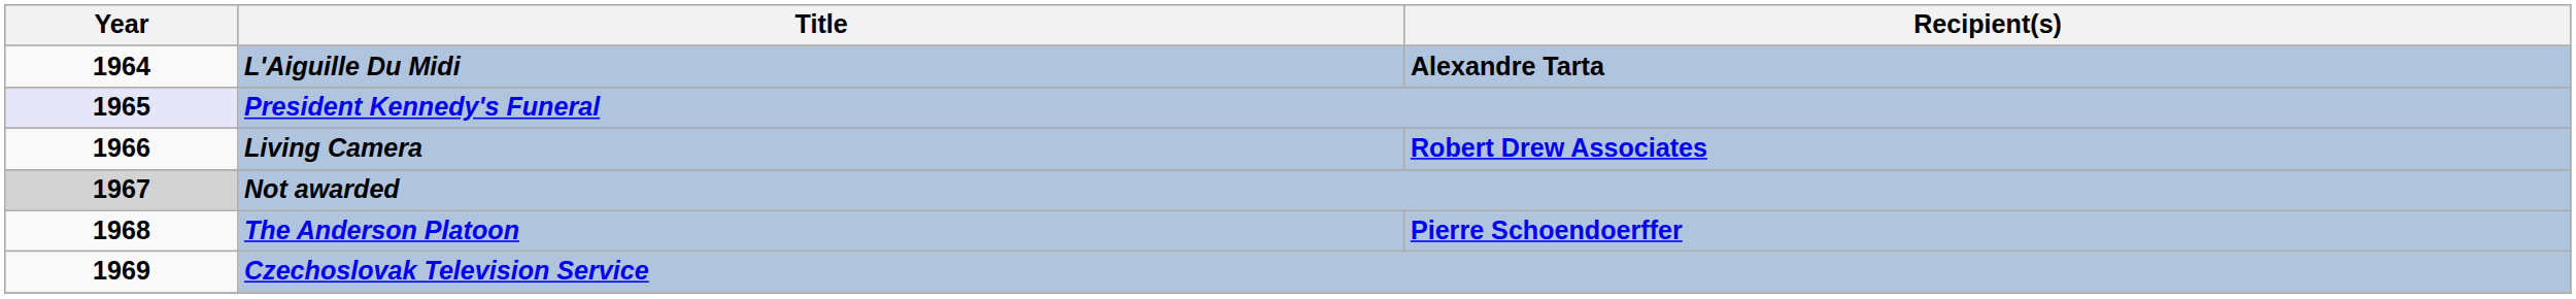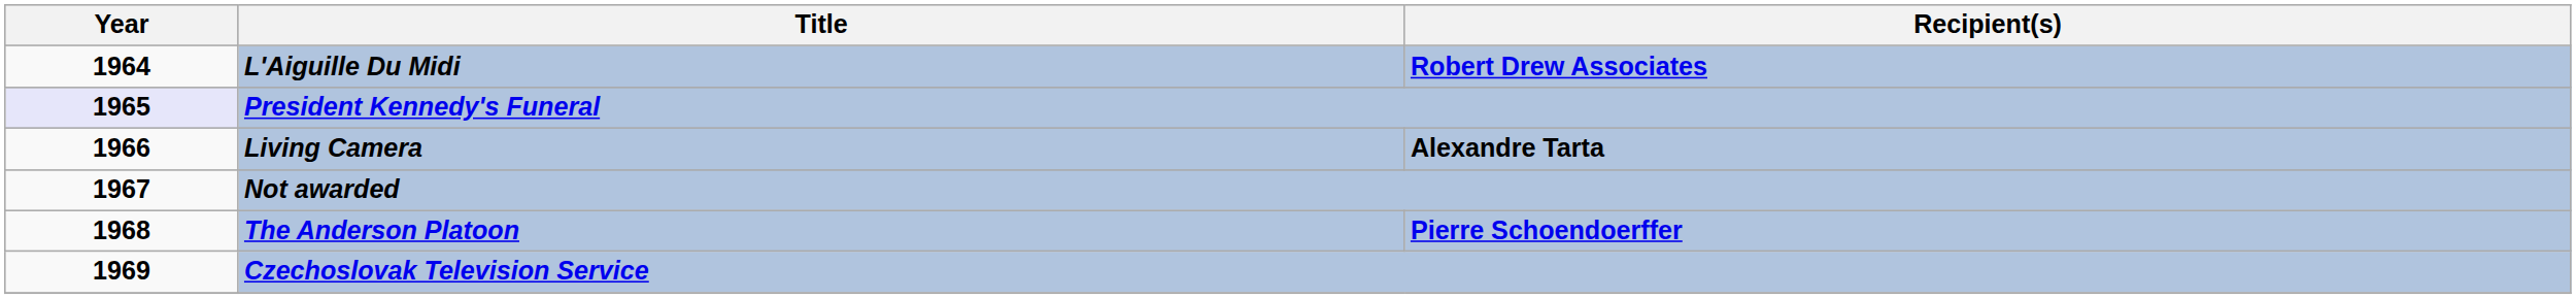 <table class="wikitable" width="80%">
 <tr>
 <th width=5%>Year</th>
 <th width=25%><strong>Title</strong></th>
 <th width=25%><strong>Recipient(s)</strong></th>
 </tr>
 <tr>
 <td rowspan="1" style="text-align:center;"><strong>1964</strong></td>
 <td style="background:#B0C4DE;"><strong><em>L'Aiguille Du Midi</em></strong></td>
-<td style="background:#B0C4DE;"><strong>Alexandre Tarta</strong></td>
+<td style="background:#B0C4DE;"><strong><a href='#'>Robert Drew Associates</a></strong></td>
 </tr>
 <tr>
 <td rowspan="1" style="background: lavender; text-align:center;"><strong>1965</strong></td>
 <td colspan="2" style="background:#B0C4DE;"><strong><em><a href='#'>President Kennedy's Funeral</a></em></strong></td>
 </tr>
 <tr>
 <td rowspan="1" style="text-align:center;"><strong>1966</strong></td>
 <td style="background:#B0C4DE;"><strong><em>Living Camera</em></strong></td>
-<td style="background:#B0C4DE;"><strong><a href='#'>Robert Drew Associates</a></strong></td>
+<td style="background:#B0C4DE;"><strong>Alexandre Tarta</strong></td>
 </tr>
 <tr>
-<td rowspan="1" style="background: lightgrey; text-align:center;"><strong>1967</strong></td>
+<td rowspan="1" style="text-align:center;"><strong>1967</strong></td>
 <td colspan="2" style="background:#B0C4DE;"><strong><em>Not awarded</em></strong></td>
 </tr>
 <tr>
 <td rowspan="1" style="text-align:center;"><strong>1968</strong></td>
 <td style="background:#B0C4DE;"><strong><em><a href='#'>The Anderson Platoon</a></em></strong></td>
 <td style="background:#B0C4DE;"><strong><a href='#'>Pierre Schoendoerffer</a></strong></td>
 </tr>
 <tr>
 <td rowspan="1" style="text-align:center;"><strong>1969</strong></td>
 <td colspan="2" style="background:#B0C4DE;"><strong><em><a href='#'>Czechoslovak Television Service</a></em></strong></td>
 </tr>
 <tr>
 </tr>
 </table>
